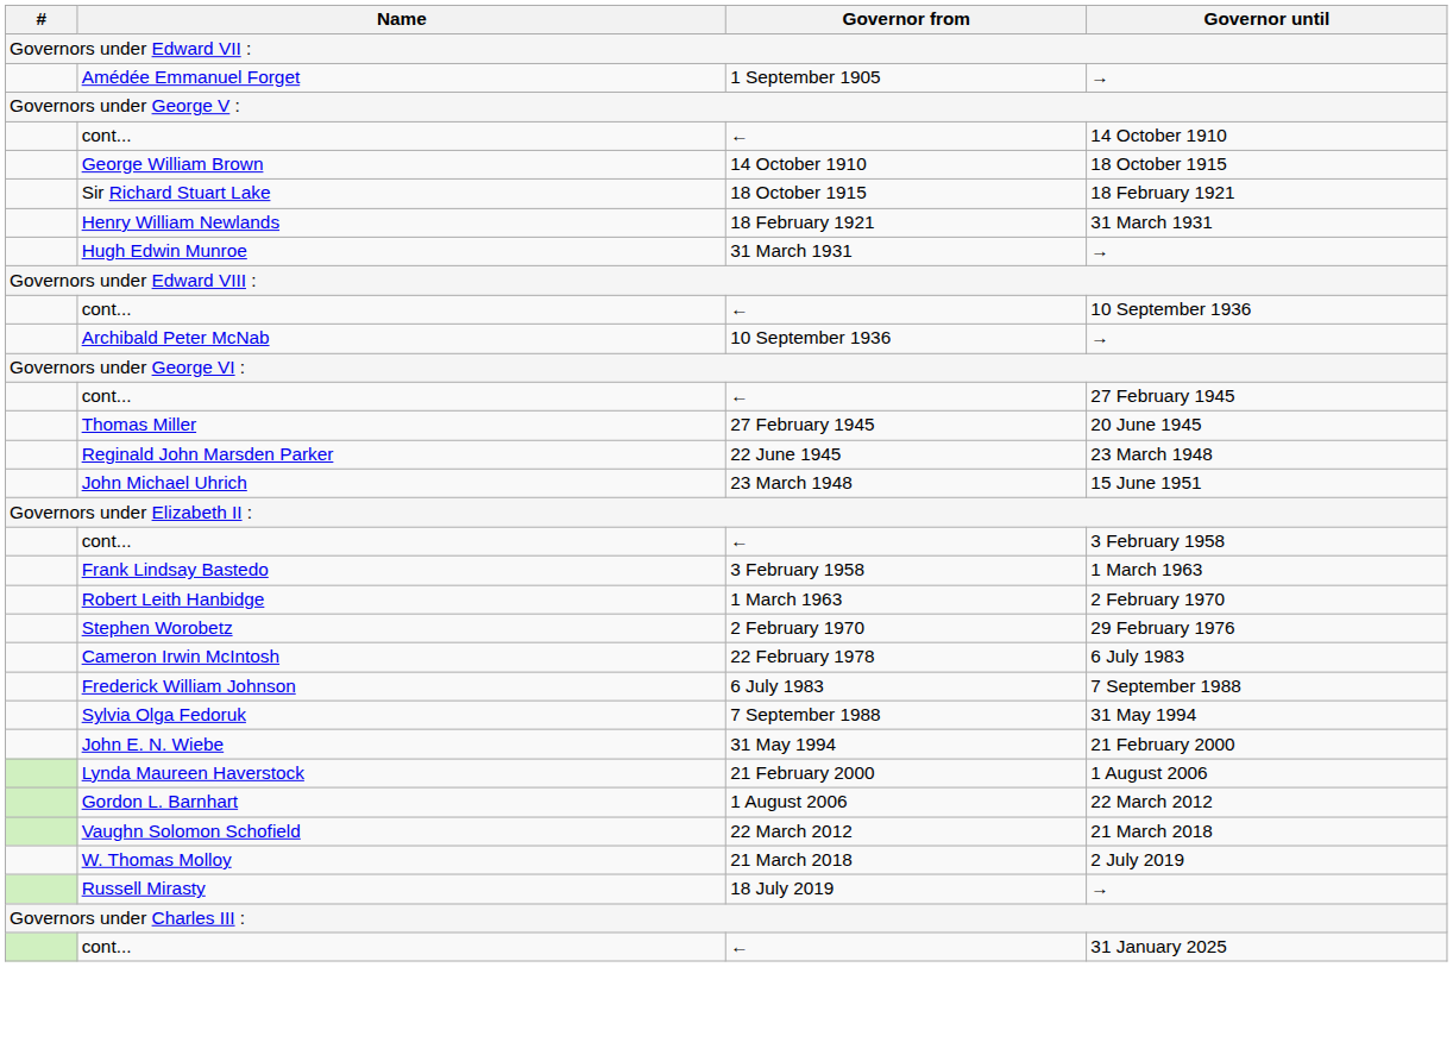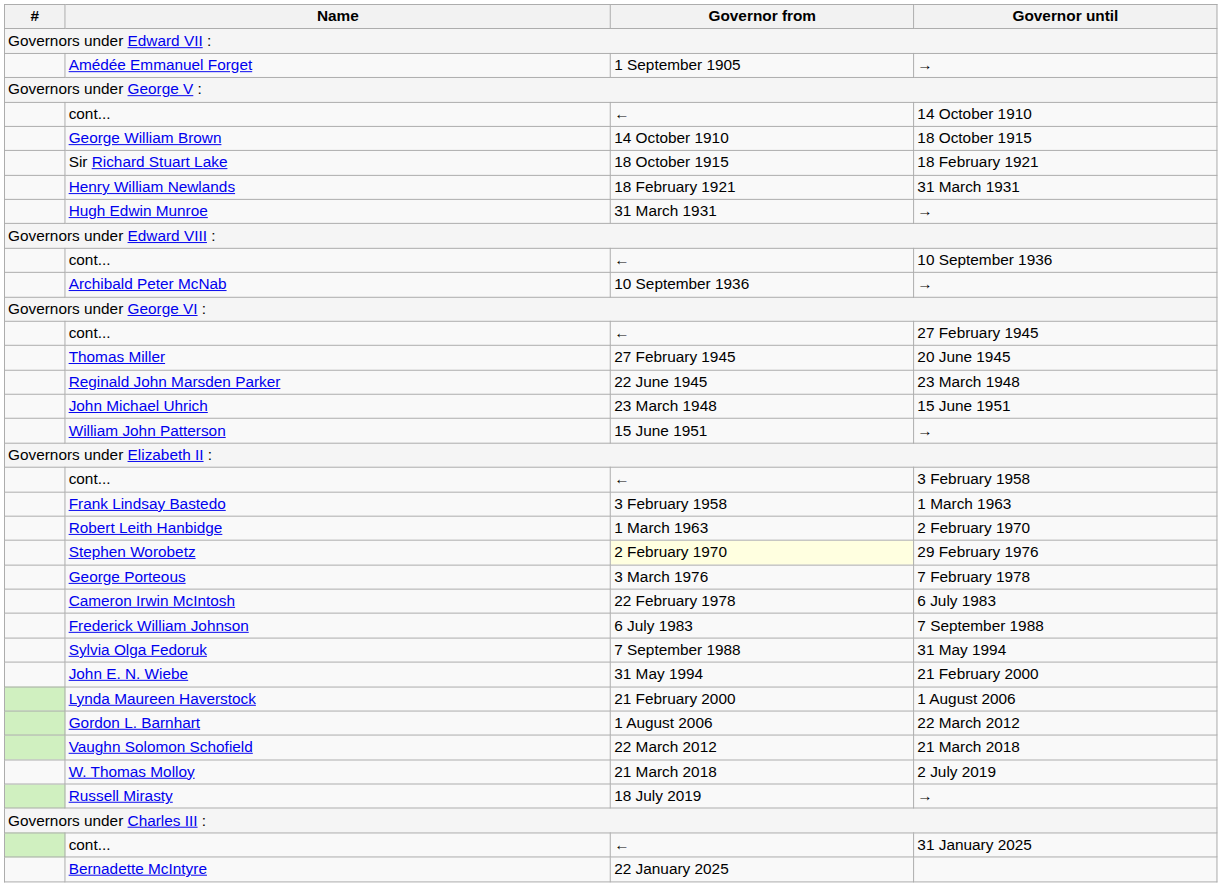 <table class="wikitable" style="width:100%">
 <tr>
 <th width="5%">#</th>
 <th width="45%">Name</th>
 <th width="25%">Governor from</th>
 <th width="25%">Governor until</th>
 </tr>
 <tr bgcolor="#F5F5F5">
 <td colspan="4" align="left"><span>Governors under <a href='#'>Edward VII</a> :</span></td>
 </tr>
 <tr>
 <td></td>
 <td><a href='#'>Amédée Emmanuel Forget</a></td>
 <td>1 September 1905</td>
 <td>→</td>
 </tr>
 <tr bgcolor="#F5F5F5">
 <td colspan="4" align="left"><span>Governors under <a href='#'>George V</a> :</span></td>
 </tr>
 <tr>
 <td></td>
 <td>cont...</td>
 <td>←</td>
 <td>14 October 1910</td>
 </tr>
 <tr>
 <td></td>
 <td><a href='#'>George William Brown</a></td>
 <td>14 October 1910</td>
 <td>18 October 1915</td>
 </tr>
 <tr>
 <td></td>
 <td>Sir <a href='#'>Richard Stuart Lake</a> </td>
 <td>18 October 1915</td>
 <td>18 February 1921</td>
 </tr>
 <tr>
 <td></td>
 <td><a href='#'>Henry William Newlands</a></td>
 <td>18 February 1921</td>
 <td>31 March 1931</td>
 </tr>
 <tr>
 <td></td>
 <td><a href='#'>Hugh Edwin Munroe</a> </td>
 <td>31 March 1931</td>
 <td>→</td>
 </tr>
 <tr bgcolor="#F5F5F5">
 <td colspan="4" align="left"><span>Governors under <a href='#'>Edward VIII</a> :</span></td>
 </tr>
 <tr>
 <td></td>
 <td>cont...</td>
 <td>←</td>
 <td>10 September 1936</td>
 </tr>
 <tr>
 <td></td>
 <td><a href='#'>Archibald Peter McNab</a></td>
 <td>10 September 1936</td>
 <td>→</td>
 </tr>
 <tr bgcolor="#F5F5F5">
 <td colspan="4" align="left"><span>Governors under <a href='#'>George VI</a> :</span></td>
 </tr>
 <tr>
 <td></td>
 <td>cont...</td>
 <td>←</td>
 <td>27 February 1945</td>
 </tr>
 <tr>
 <td></td>
 <td><a href='#'>Thomas Miller</a></td>
 <td>27 February 1945</td>
 <td>20 June 1945</td>
 </tr>
 <tr>
 <td></td>
 <td><a href='#'>Reginald John Marsden Parker</a></td>
 <td>22 June 1945</td>
 <td>23 March 1948</td>
 </tr>
 <tr>
 <td></td>
 <td><a href='#'>John Michael Uhrich</a> </td>
 <td>23 March 1948</td>
 <td>15 June 1951</td>
 </tr>
+<tr>
+<td></td>
+<td><a href='#'>William John Patterson</a></td>
+<td>15 June 1951</td>
+<td>→</td>
+</tr>
 <tr bgcolor="#F5F5F5">
 <td colspan="4" align="left"><span>Governors under <a href='#'>Elizabeth II</a> :</span></td>
 </tr>
 <tr>
 <td></td>
 <td>cont...</td>
 <td>←</td>
 <td>3 February 1958</td>
 </tr>
 <tr>
 <td></td>
 <td><a href='#'>Frank Lindsay Bastedo</a> </td>
 <td>3 February 1958</td>
 <td>1 March 1963</td>
 </tr>
 <tr>
 <td></td>
 <td><a href='#'>Robert Leith Hanbidge</a> </td>
 <td>1 March 1963</td>
 <td>2 February 1970</td>
 </tr>
 <tr>
 <td></td>
 <td><a href='#'>Stephen Worobetz</a> </td>
-<td>2 February 1970</td>
+<td style="background: lightyellow;">2 February 1970</td>
 <td>29 February 1976</td>
+</tr>
+<tr>
+<td></td>
+<td><a href='#'>George Porteous</a> </td>
+<td>3 March 1976</td>
+<td>7 February 1978</td>
 </tr>
 <tr>
 <td></td>
 <td><a href='#'>Cameron Irwin McIntosh</a></td>
 <td>22 February 1978</td>
 <td>6 July 1983</td>
 </tr>
 <tr>
 <td></td>
 <td><a href='#'>Frederick William Johnson</a> </td>
 <td>6 July 1983</td>
 <td>7 September 1988</td>
 </tr>
 <tr>
 <td></td>
 <td><a href='#'>Sylvia Olga Fedoruk</a> </td>
 <td>7 September 1988</td>
 <td>31 May 1994</td>
 </tr>
 <tr>
 <td></td>
 <td><a href='#'>John E. N. Wiebe</a> </td>
 <td>31 May 1994</td>
 <td>21 February 2000</td>
 </tr>
 <tr>
 <td bgcolor="#D0F0C0"></td>
 <td><a href='#'>Lynda Maureen Haverstock</a> </td>
 <td>21 February 2000</td>
 <td>1 August 2006</td>
 </tr>
 <tr>
 <td bgcolor="#D0F0C0"></td>
 <td><a href='#'>Gordon L. Barnhart</a> </td>
 <td>1 August 2006</td>
 <td>22 March 2012</td>
 </tr>
 <tr>
 <td bgcolor="#D0F0C0"></td>
 <td><a href='#'>Vaughn Solomon Schofield</a> </td>
 <td>22 March 2012</td>
 <td>21 March 2018</td>
 </tr>
 <tr>
 <td></td>
 <td><a href='#'>W. Thomas Molloy</a> </td>
 <td>21 March 2018</td>
 <td>2 July 2019</td>
 </tr>
 <tr>
 <td bgcolor="#D0F0C0"></td>
 <td><a href='#'>Russell Mirasty</a> </td>
 <td>18 July 2019</td>
 <td>→</td>
 </tr>
 <tr bgcolor="#F5F5F5">
 <td colspan="4" align="left"><span>Governors under <a href='#'>Charles III</a> :</span></td>
 </tr>
 <tr>
 <td bgcolor="#D0F0C0"></td>
 <td>cont...</td>
 <td>←</td>
 <td>31 January 2025</td>
 </tr>
+<tr>
+<td></td>
+<td><a href='#'>Bernadette McIntyre</a> </td>
+<td>22 January 2025</td>
+<td></td>
+</tr>
 </table>
